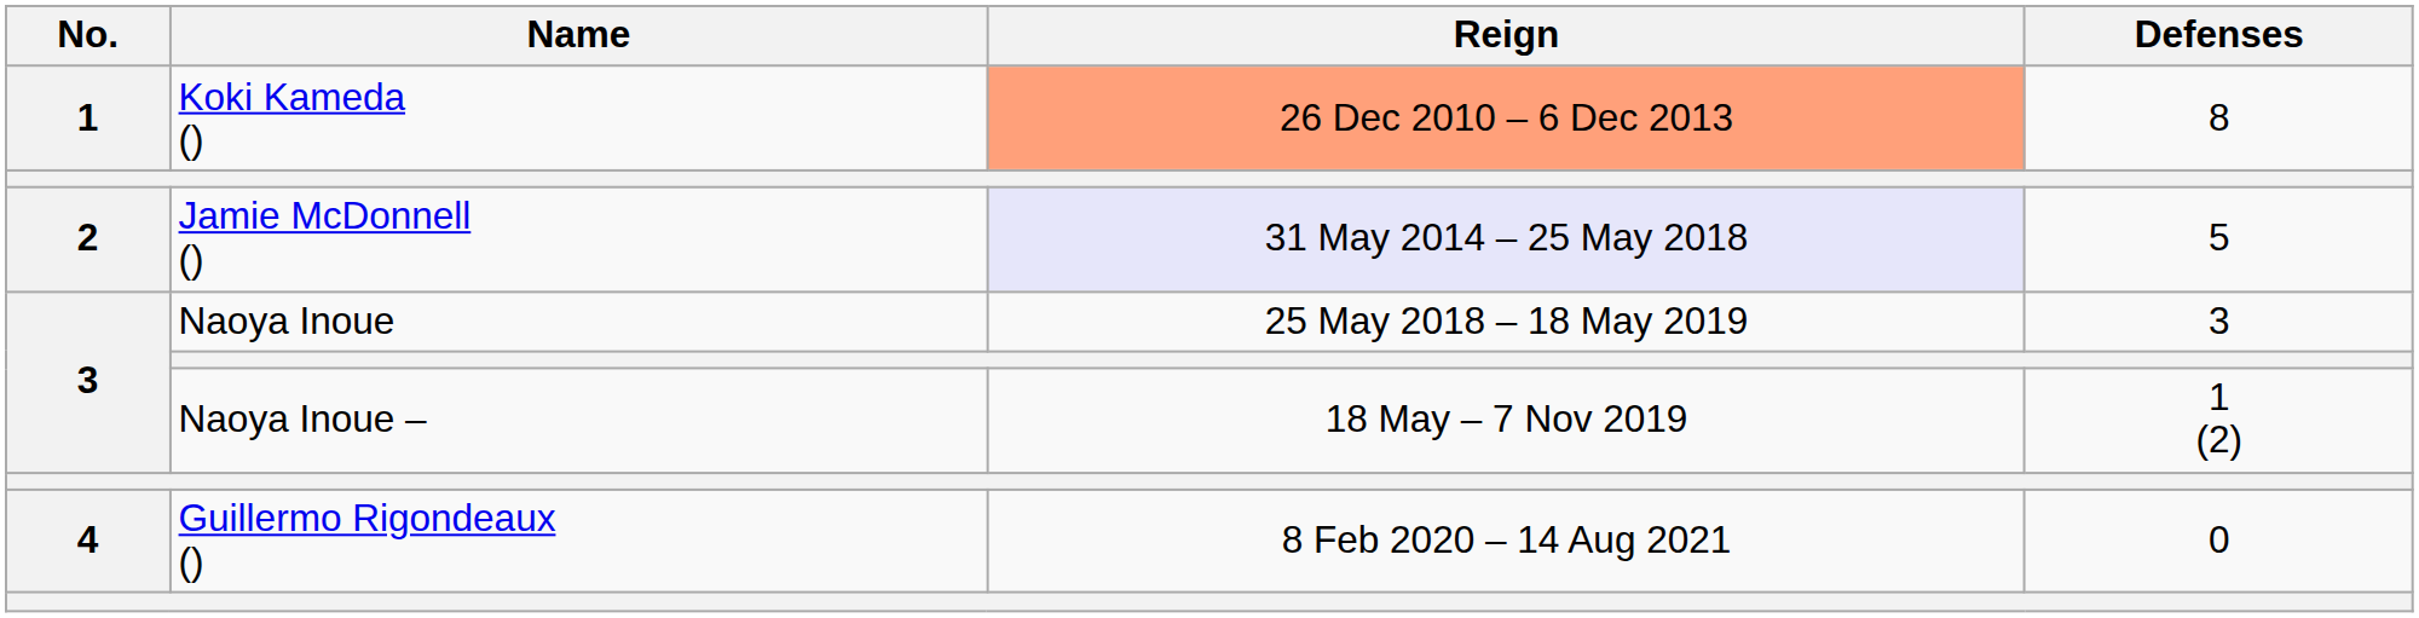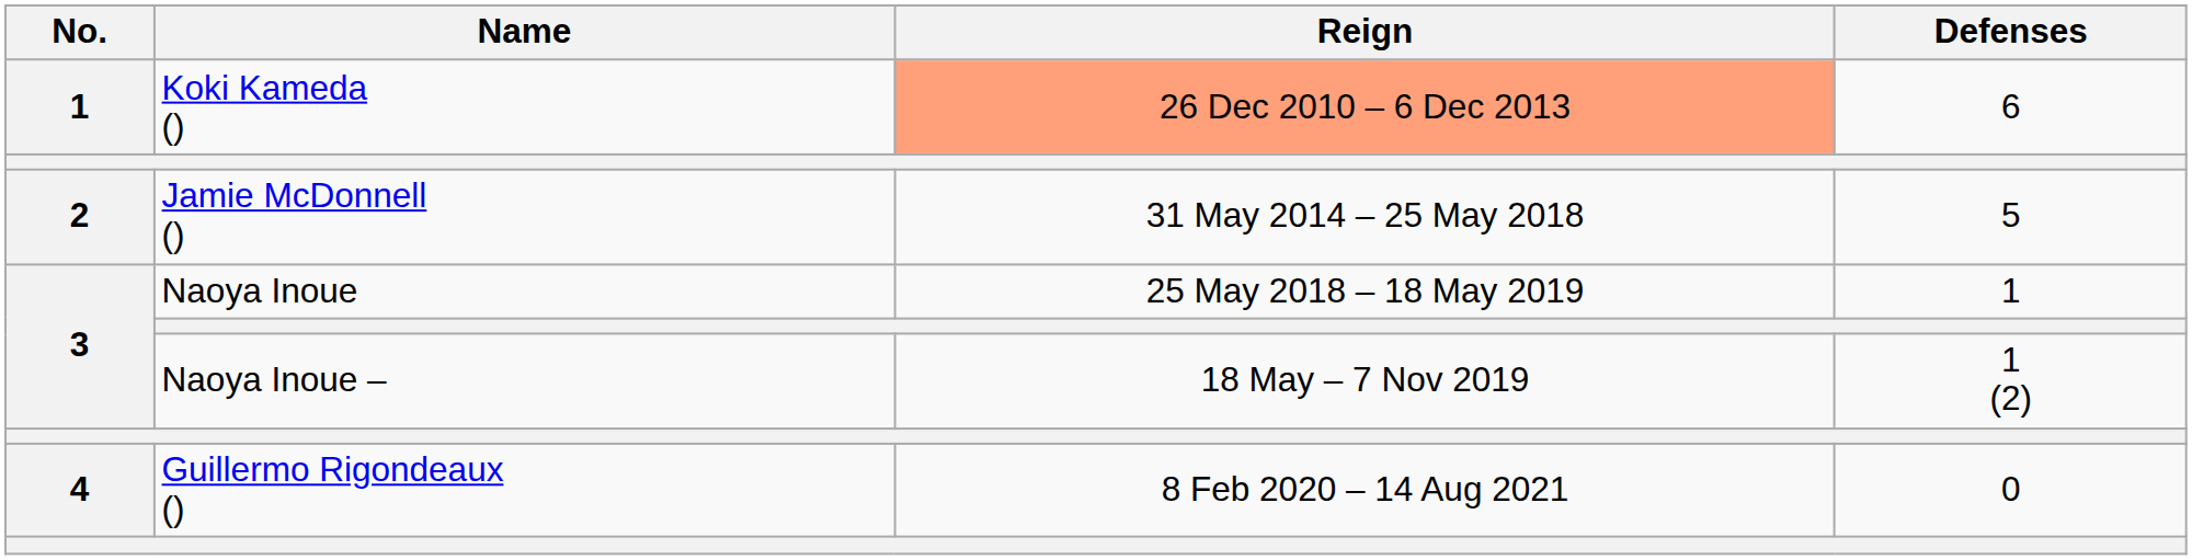 <table class="wikitable sortable" style="width:80%">
 <tr>
 <th>No.</th>
 <th>Name</th>
 <th>Reign</th>
 <th>Defenses</th>
 </tr>
 <tr align=center>
 <th>1</th>
 <td align=left><a href='#'>Koki Kameda</a><br>()</td>
 <td style="background: lightsalmon;">26 Dec 2010 – 6 Dec 2013</td>
-<td>8</td>
+<td>6</td>
 </tr>
 <tr align=center>
 <th colspan=4></th>
 </tr>
 <tr align=center>
 <th>2</th>
 <td align=left><a href='#'>Jamie McDonnell</a><br>()</td>
-<td style="background: lavender;">31 May 2014 – 25 May 2018</td>
+<td>31 May 2014 – 25 May 2018</td>
 <td>5</td>
 </tr>
 <tr align=center>
 <th rowspan=3>3</th>
 <td align=left>Naoya Inoue</td>
 <td>25 May 2018 – 18 May 2019</td>
-<td>3</td>
+<td>1</td>
 </tr>
 <tr align=center>
 <th colspan=3></th>
 </tr>
 <tr align=center>
 <td align=left>Naoya Inoue – </td>
 <td>18 May – 7 Nov 2019</td>
 <td>1<br>(2)</td>
 </tr>
 <tr align=center>
 <th colspan=4></th>
 </tr>
 <tr align=center>
 <th>4</th>
 <td align=left><a href='#'>Guillermo Rigondeaux</a><br>()</td>
 <td>8 Feb 2020 – 14 Aug 2021</td>
 <td>0</td>
 </tr>
 <tr align=center>
 <th colspan=4></th>
 </tr>
 </table>
